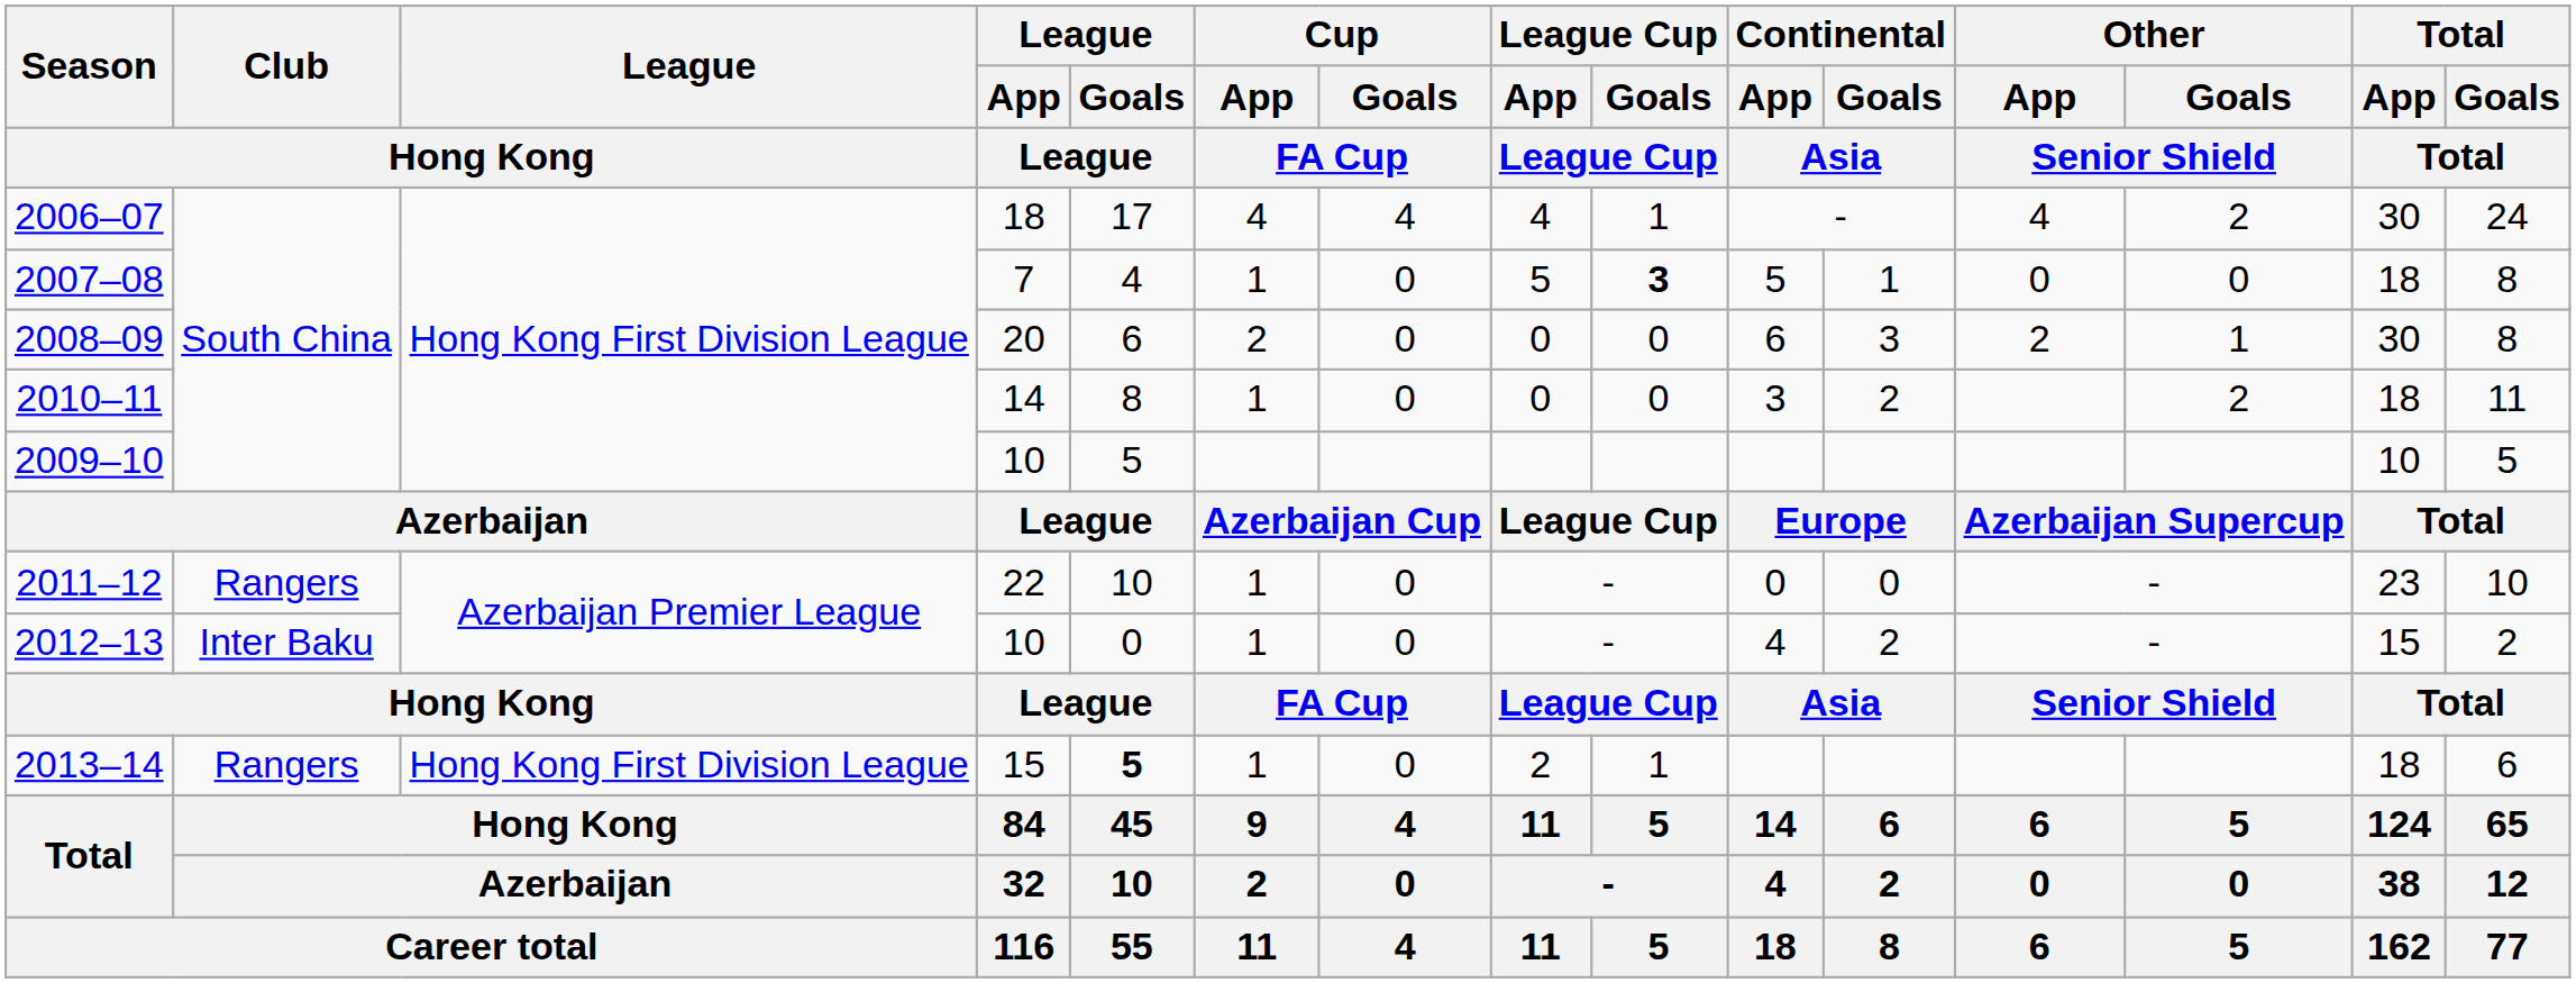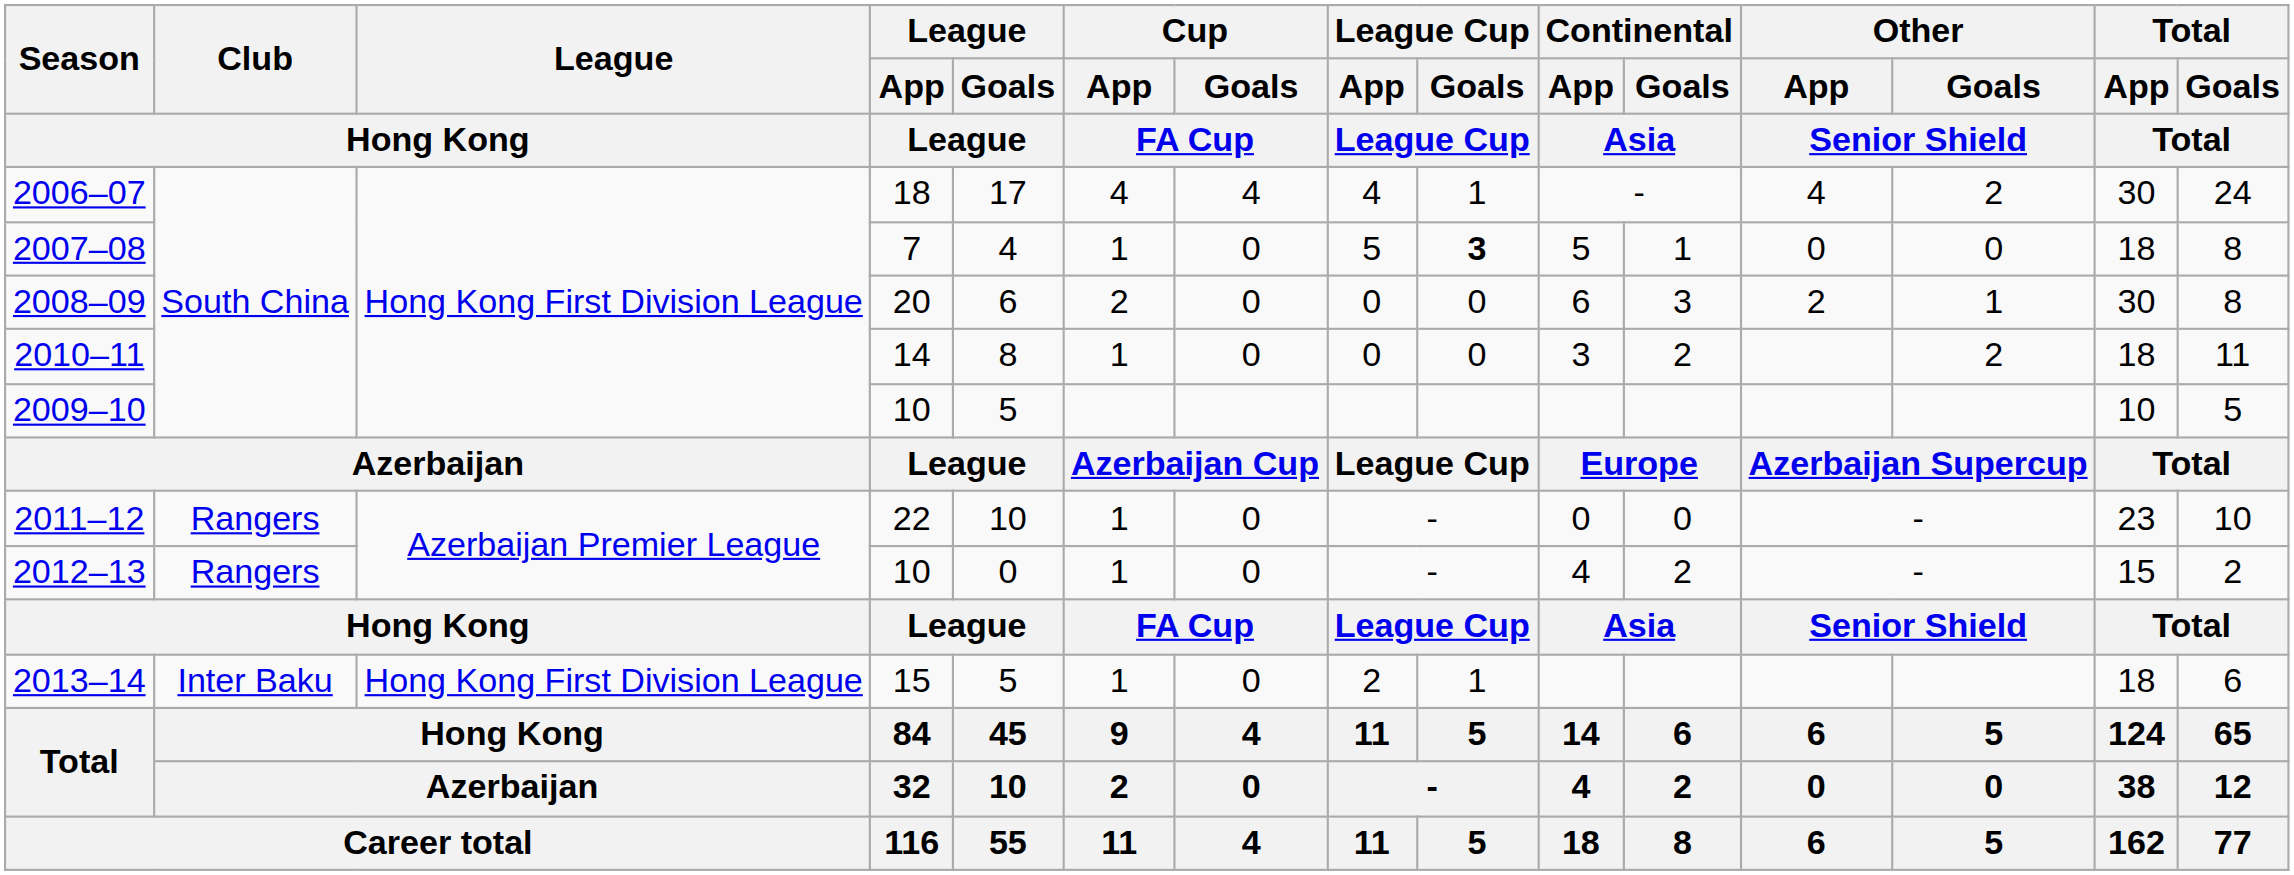 <table class="wikitable">
 <tr>
 <th rowspan=2>Season</th>
 <th ! rowspan=2>Club</th>
 <th ! rowspan=2>League</th>
 <th ! colspan=2>League</th>
 <th ! colspan=2>Cup</th>
 <th ! colspan=2>League Cup</th>
 <th ! colspan=2>Continental</th>
 <th ! colspan=2>Other</th>
 <th colspan=3>Total</th>
 </tr>
 <tr>
 <th>App</th>
 <th>Goals</th>
 <th>App</th>
 <th>Goals</th>
 <th>App</th>
 <th>Goals</th>
 <th>App</th>
 <th>Goals</th>
 <th>App</th>
 <th>Goals</th>
 <th>App</th>
 <th>Goals</th>
 </tr>
 <tr>
 <th colspan=3>Hong Kong</th>
 <th ! colspan=2>League</th>
 <th ! colspan=2><a href='#'>FA Cup</a></th>
 <th ! colspan=2><a href='#'>League Cup</a></th>
 <th ! colspan=2><a href='#'>Asia</a></th>
 <th ! colspan=2><a href='#'>Senior Shield</a></th>
 <th colspan=3>Total</th>
 </tr>
 <tr align=center>
 <td><a href='#'>2006–07</a></td>
 <td rowspan="5"><a href='#'>South China</a></td>
 <td rowspan="5"><a href='#'>Hong Kong First Division League</a></td>
 <td>18</td>
 <td>17</td>
 <td>4</td>
 <td>4</td>
 <td>4</td>
 <td>1</td>
 <td colspan="2">-</td>
 <td>4</td>
 <td>2</td>
 <td>30</td>
 <td>24</td>
 </tr>
 <tr align=center>
 <td><a href='#'>2007–08</a></td>
 <td>7</td>
 <td>4</td>
 <td>1</td>
 <td>0</td>
 <td>5</td>
 <td><strong>3</strong></td>
 <td>5</td>
 <td>1</td>
 <td>0</td>
 <td>0</td>
 <td>18</td>
 <td>8</td>
 </tr>
 <tr align=center>
 <td><a href='#'>2008–09</a></td>
 <td>20</td>
 <td>6</td>
 <td>2</td>
 <td>0</td>
 <td>0</td>
 <td>0</td>
 <td>6</td>
 <td>3</td>
 <td>2</td>
 <td>1</td>
 <td>30</td>
 <td>8</td>
 </tr>
 <tr align=center>
 <td><a href='#'>2010–11</a></td>
 <td>14</td>
 <td>8</td>
 <td>1</td>
 <td>0</td>
 <td>0</td>
 <td>0</td>
 <td>3</td>
 <td>2</td>
 <td></td>
 <td>2</td>
 <td>18</td>
 <td>11</td>
 </tr>
 <tr align=center>
 <td><a href='#'>2009–10</a></td>
 <td>10</td>
 <td>5</td>
 <td></td>
 <td></td>
 <td></td>
 <td></td>
 <td></td>
 <td></td>
 <td></td>
 <td></td>
 <td>10</td>
 <td>5</td>
 </tr>
 <tr>
 <th colspan=3>Azerbaijan</th>
 <th ! colspan=2>League</th>
 <th ! colspan=2><a href='#'>Azerbaijan Cup</a></th>
 <th ! colspan=2>League Cup</th>
 <th ! colspan=2><a href='#'>Europe</a></th>
 <th ! colspan=2><a href='#'>Azerbaijan Supercup</a></th>
 <th colspan=3>Total</th>
 </tr>
 <tr align=center>
 <td><a href='#'>2011–12</a></td>
 <td rowspan="1"><a href='#'>Rangers</a></td>
 <td rowspan="2"><a href='#'>Azerbaijan Premier League</a></td>
 <td>22</td>
 <td>10</td>
 <td>1</td>
 <td>0</td>
 <td colspan="2">-</td>
 <td>0</td>
 <td>0</td>
 <td colspan="2">-</td>
 <td>23</td>
 <td>10</td>
 </tr>
 <tr align=center>
 <td><a href='#'>2012–13</a></td>
-<td><a href='#'>Inter Baku</a></td>
+<td rowspan="1"><a href='#'>Rangers</a></td>
 <td>10</td>
 <td>0</td>
 <td>1</td>
 <td>0</td>
 <td colspan="2">-</td>
 <td>4</td>
 <td>2</td>
 <td colspan="2">-</td>
 <td>15</td>
 <td>2</td>
 </tr>
 <tr>
 <th colspan=3>Hong Kong</th>
 <th ! colspan=2>League</th>
 <th ! colspan=2><a href='#'>FA Cup</a></th>
 <th ! colspan=2><a href='#'>League Cup</a></th>
 <th ! colspan=2><a href='#'>Asia</a></th>
 <th ! colspan=2><a href='#'>Senior Shield</a></th>
 <th colspan=3>Total</th>
 </tr>
 <tr align=center>
 <td><a href='#'>2013–14</a></td>
-<td rowspan="1"><a href='#'>Rangers</a></td>
+<td><a href='#'>Inter Baku</a></td>
 <td rowspan="1"><a href='#'>Hong Kong First Division League</a></td>
 <td>15</td>
-<td><strong>5</strong></td>
+<td>5</td>
 <td>1</td>
 <td>0</td>
 <td>2</td>
 <td>1</td>
 <td></td>
 <td></td>
 <td></td>
 <td></td>
 <td>18</td>
 <td>6</td>
 </tr>
 <tr>
 <th rowspan=2>Total</th>
 <th colspan=2>Hong Kong</th>
 <th>84</th>
 <th>45</th>
 <th>9</th>
 <th>4</th>
 <th>11</th>
 <th>5</th>
 <th>14</th>
 <th>6</th>
 <th>6</th>
 <th>5</th>
 <th>124</th>
 <th>65</th>
 </tr>
 <tr>
 <th colspan=2>Azerbaijan</th>
 <th>32</th>
 <th>10</th>
 <th>2</th>
 <th>0</th>
 <th colspan="2">-</th>
 <th>4</th>
 <th>2</th>
 <th>0</th>
 <th>0</th>
 <th>38</th>
 <th>12</th>
 </tr>
 <tr>
 <th colspan=3>Career total</th>
 <th>116</th>
 <th>55</th>
 <th>11</th>
 <th>4</th>
 <th>11</th>
 <th>5</th>
 <th>18</th>
 <th>8</th>
 <th>6</th>
 <th>5</th>
 <th>162</th>
 <th>77</th>
 </tr>
 </table>
